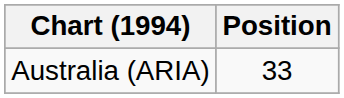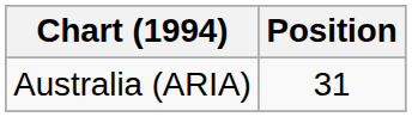 <table class="wikitable">
 <tr>
 <th>Chart (1994)</th>
 <th>Position</th>
 </tr>
 <tr>
 <td>Australia (ARIA)</td>
-<td align="center">33</td>
+<td align="center">31</td>
 </tr>
 </table>
